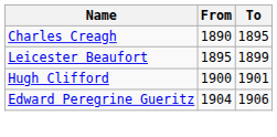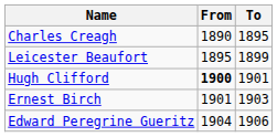 <table class="wikitable">
 <tr>
 <th>Name</th>
 <th>From</th>
 <th>To</th>
 </tr>
 <tr>
 <td><a href='#'>Charles Creagh</a></td>
 <td>1890</td>
 <td>1895</td>
 </tr>
 <tr>
 <td><a href='#'>Leicester Beaufort</a></td>
 <td>1895</td>
 <td>1899</td>
 </tr>
 <tr>
 <td><a href='#'>Hugh Clifford</a></td>
-<td>1900</td>
+<td><strong>1900</strong></td>
 <td>1901</td>
+</tr>
+<tr>
+<td><a href='#'>Ernest Birch</a></td>
+<td>1901</td>
+<td>1903</td>
 </tr>
 <tr>
 <td><a href='#'>Edward Peregrine Gueritz</a></td>
 <td>1904</td>
 <td>1906</td>
 </tr>
 </table>
